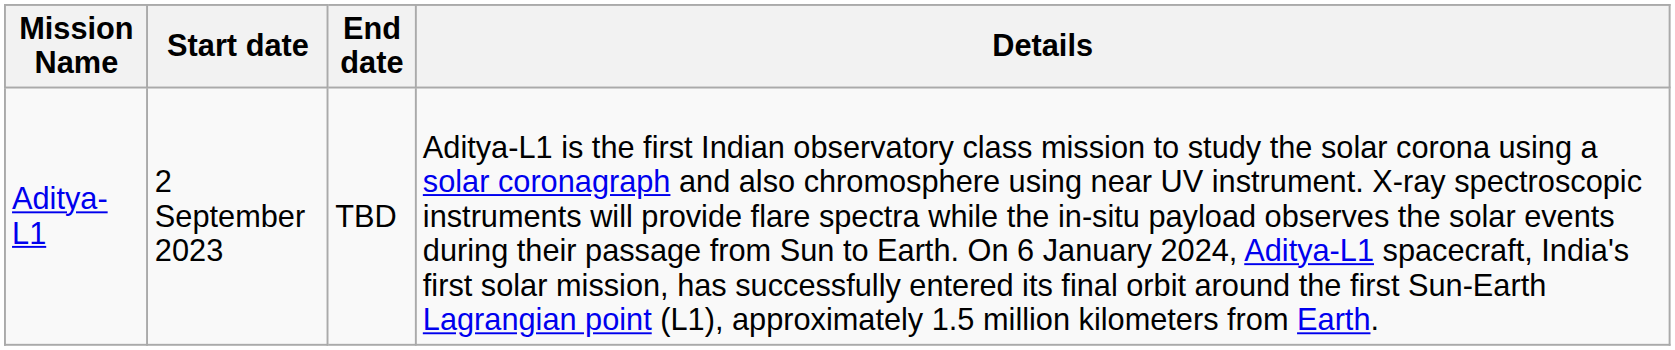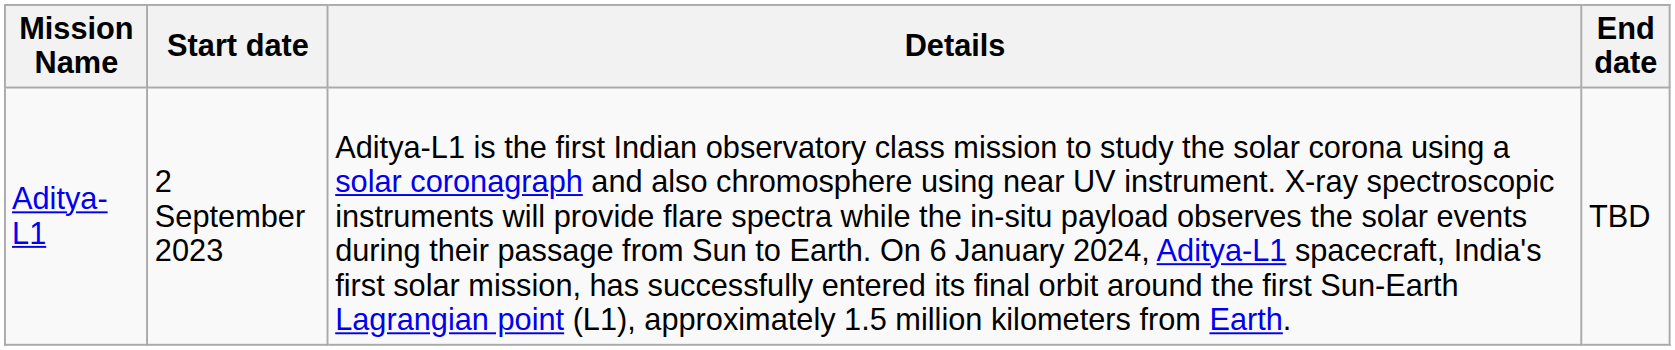 <table class="wikitable">
 <tr>
 <th>Mission Name</th>
 <th>Start date</th>
+<th>Details</th>
 <th>End date</th>
-<th>Details</th>
 </tr>
 <tr>
 <td><a href='#'>Aditya-L1</a></td>
 <td>2 September 2023</td>
+<td><br>Aditya-L1 is the first Indian observatory class mission to study the solar corona using a <a href='#'>solar coronagraph</a> and also chromosphere using near UV instrument. X-ray spectroscopic instruments will provide flare spectra while the in-situ payload observes the solar events during their passage from Sun to Earth. On 6 January 2024, <a href='#'>Aditya-L1</a> spacecraft, India's first solar mission, has successfully entered its final orbit around the first Sun-Earth <a href='#'>Lagrangian point</a> (L1), approximately 1.5 million kilometers from <a href='#'>Earth</a>.</td>
 <td>TBD</td>
-<td><br>Aditya-L1 is the first Indian observatory class mission to study the solar corona using a <a href='#'>solar coronagraph</a> and also chromosphere using near UV instrument. X-ray spectroscopic instruments will provide flare spectra while the in-situ payload observes the solar events during their passage from Sun to Earth. On 6 January 2024, <a href='#'>Aditya-L1</a> spacecraft, India's first solar mission, has successfully entered its final orbit around the first Sun-Earth <a href='#'>Lagrangian point</a> (L1), approximately 1.5 million kilometers from <a href='#'>Earth</a>.</td>
 </tr>
 </table>
